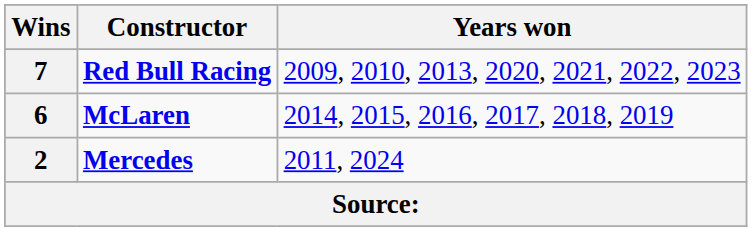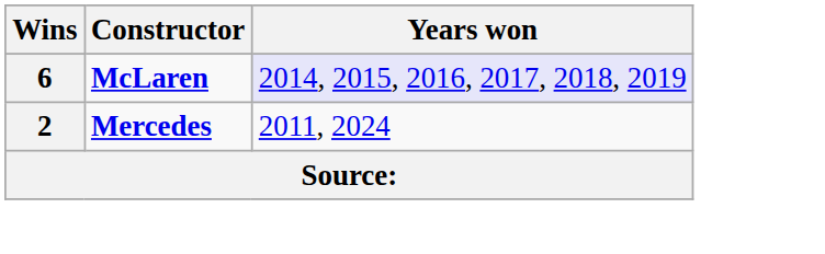 <table class="wikitable" style="font-size: 95%;">
 <tr>
 <th>Wins</th>
 <th>Constructor</th>
 <th>Years won</th>
 </tr>
 <tr>
-<th>7</th>
-<td> <strong><a href='#'>Red Bull Racing</a></strong></td>
-<td><a href='#'>2009</a>, <a href='#'>2010</a>, <a href='#'>2013</a>, <a href='#'>2020</a>, <a href='#'>2021</a>, <a href='#'>2022</a>, <a href='#'>2023</a></td>
-</tr>
-<tr>
 <th>6</th>
 <td> <strong><a href='#'>McLaren</a></strong></td>
-<td><a href='#'>2014</a>, <a href='#'>2015</a>, <a href='#'>2016</a>, <a href='#'>2017</a>, <a href='#'>2018</a>, <a href='#'>2019</a></td>
+<td style="background: lavender;"><a href='#'>2014</a>, <a href='#'>2015</a>, <a href='#'>2016</a>, <a href='#'>2017</a>, <a href='#'>2018</a>, <a href='#'>2019</a></td>
 </tr>
 <tr>
 <th>2</th>
 <td> <strong><a href='#'>Mercedes</a></strong></td>
 <td><a href='#'>2011</a>, <a href='#'>2024</a></td>
 </tr>
 <tr>
 <th colspan=3>Source:</th>
 </tr>
 </table>
